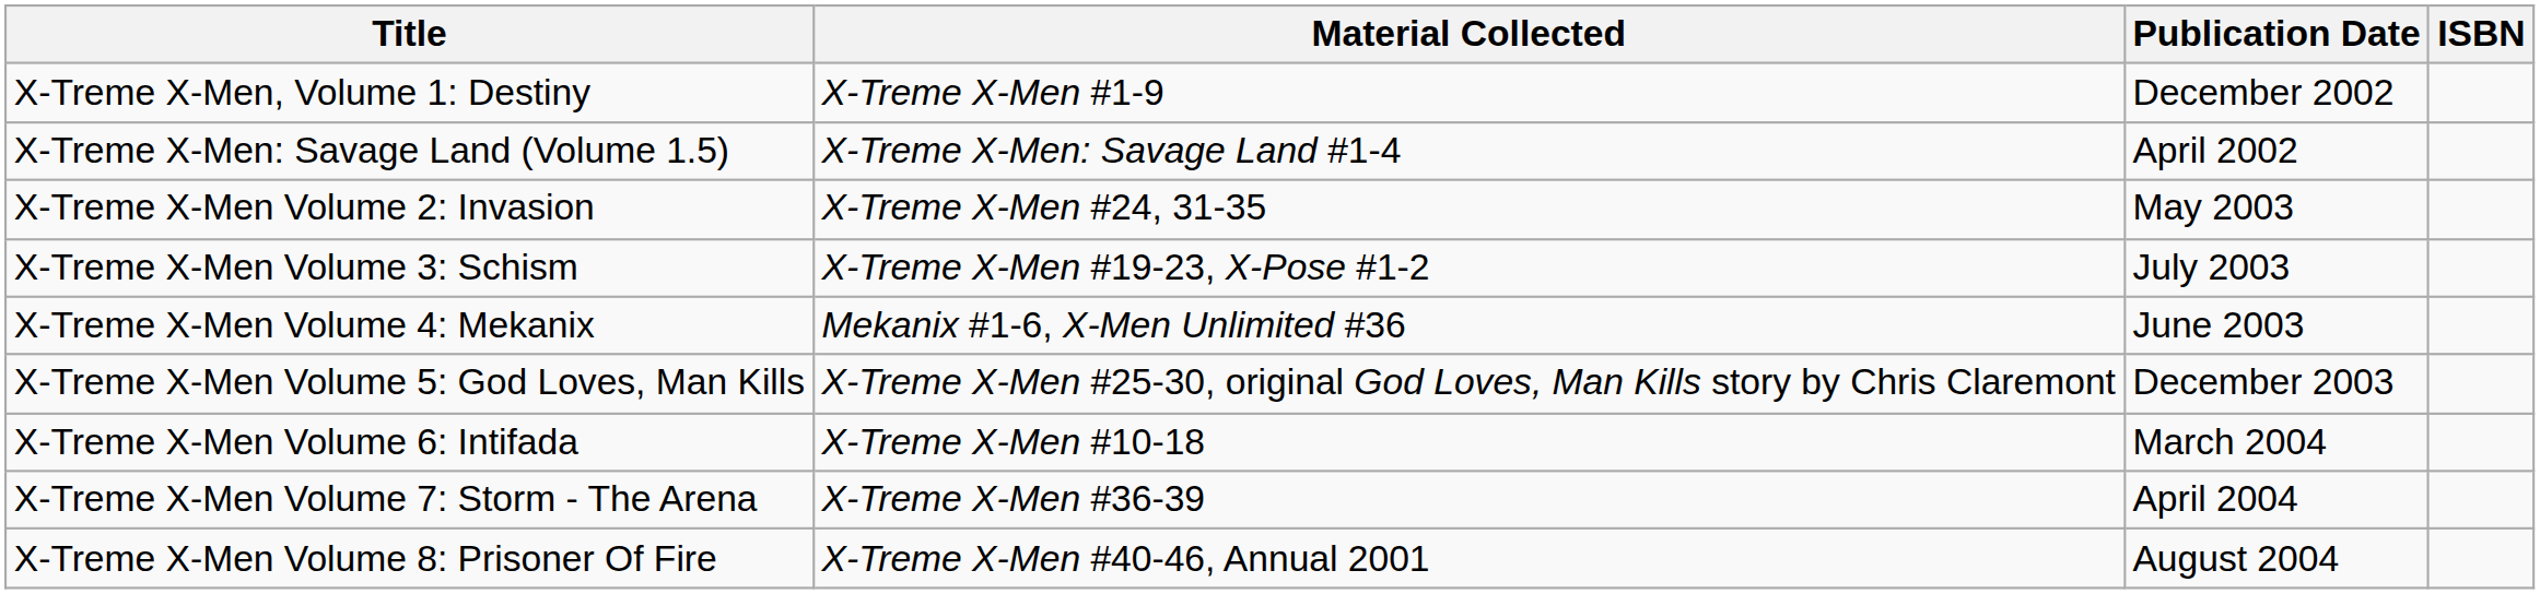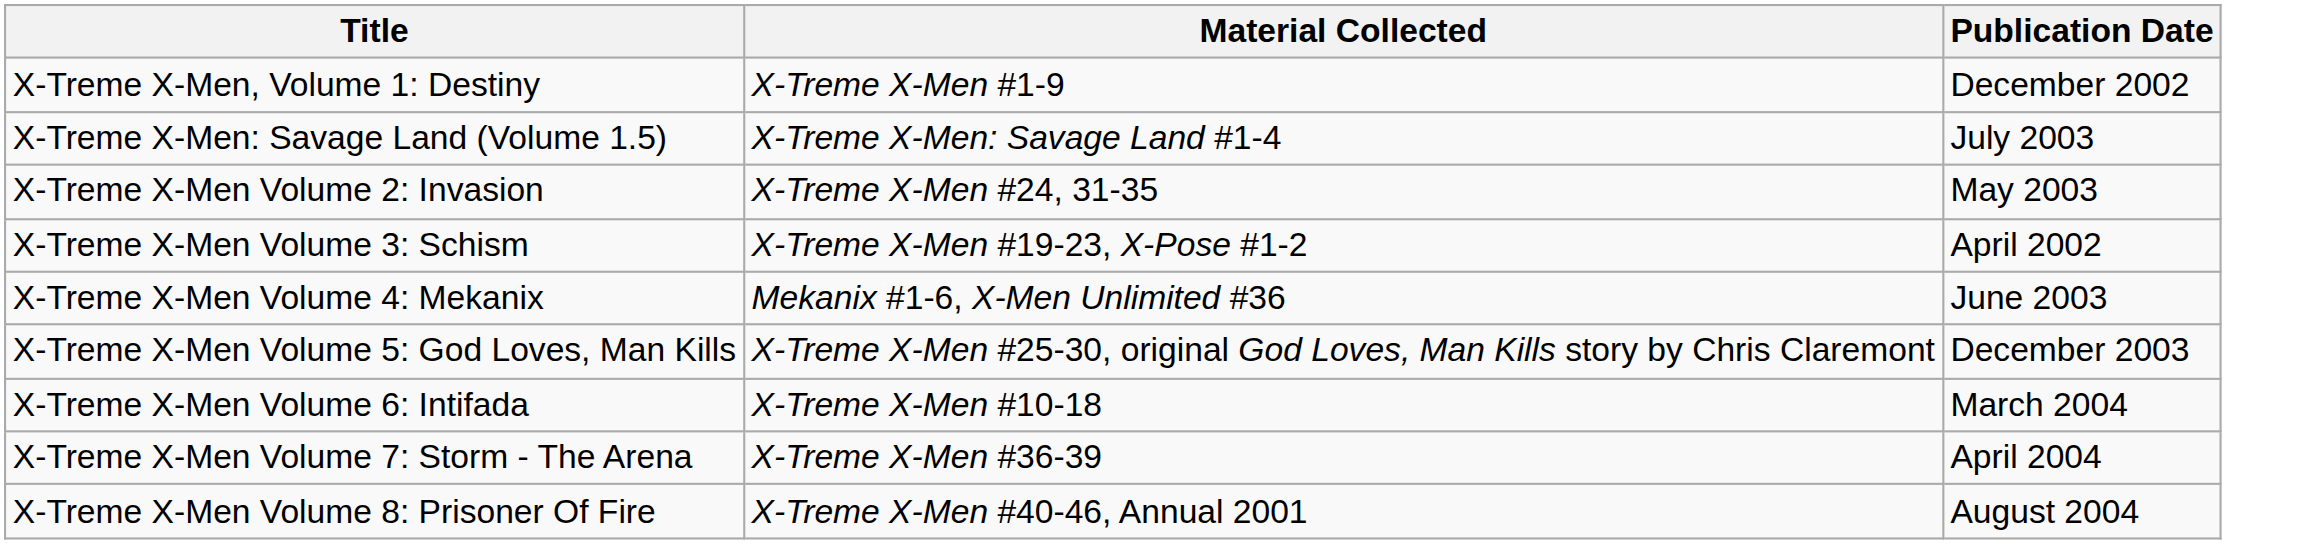 <table class="wikitable">
 <tr>
 <th>Title</th>
 <th>Material Collected</th>
 <th>Publication Date</th>
-<th>ISBN</th>
 </tr>
 <tr>
 <td>X-Treme X-Men, Volume 1: Destiny</td>
 <td><em>X-Treme X-Men</em> #1-9</td>
 <td>December 2002</td>
-<td></td>
 </tr>
 <tr>
 <td>X-Treme X-Men: Savage Land (Volume 1.5)</td>
 <td><em>X-Treme X-Men: Savage Land</em> #1-4</td>
-<td>April 2002</td>
-<td></td>
+<td>July 2003</td>
 </tr>
 <tr>
 <td>X-Treme X-Men Volume 2: Invasion</td>
 <td><em>X-Treme X-Men</em> #24, 31-35</td>
 <td>May 2003</td>
-<td></td>
 </tr>
 <tr>
 <td>X-Treme X-Men Volume 3: Schism</td>
 <td><em>X-Treme X-Men</em> #19-23, <em>X-Pose</em> #1-2</td>
-<td>July 2003</td>
-<td></td>
+<td>April 2002</td>
 </tr>
 <tr>
 <td>X-Treme X-Men Volume 4: Mekanix</td>
 <td><em>Mekanix</em> #1-6, <em>X-Men Unlimited</em> #36</td>
 <td>June 2003</td>
-<td></td>
 </tr>
 <tr>
 <td>X-Treme X-Men Volume 5: God Loves, Man Kills</td>
 <td><em>X-Treme X-Men</em> #25-30, original <em>God Loves, Man Kills</em> story by Chris Claremont</td>
 <td>December 2003</td>
-<td></td>
 </tr>
 <tr>
 <td>X-Treme X-Men Volume 6: Intifada</td>
 <td><em>X-Treme X-Men</em> #10-18</td>
 <td>March 2004</td>
-<td></td>
 </tr>
 <tr>
 <td>X-Treme X-Men Volume 7: Storm - The Arena</td>
 <td><em>X-Treme X-Men</em> #36-39</td>
 <td>April 2004</td>
-<td></td>
 </tr>
 <tr>
 <td>X-Treme X-Men Volume 8: Prisoner Of Fire</td>
 <td><em>X-Treme X-Men</em> #40-46, Annual 2001</td>
 <td>August 2004</td>
-<td></td>
 </tr>
 </table>
